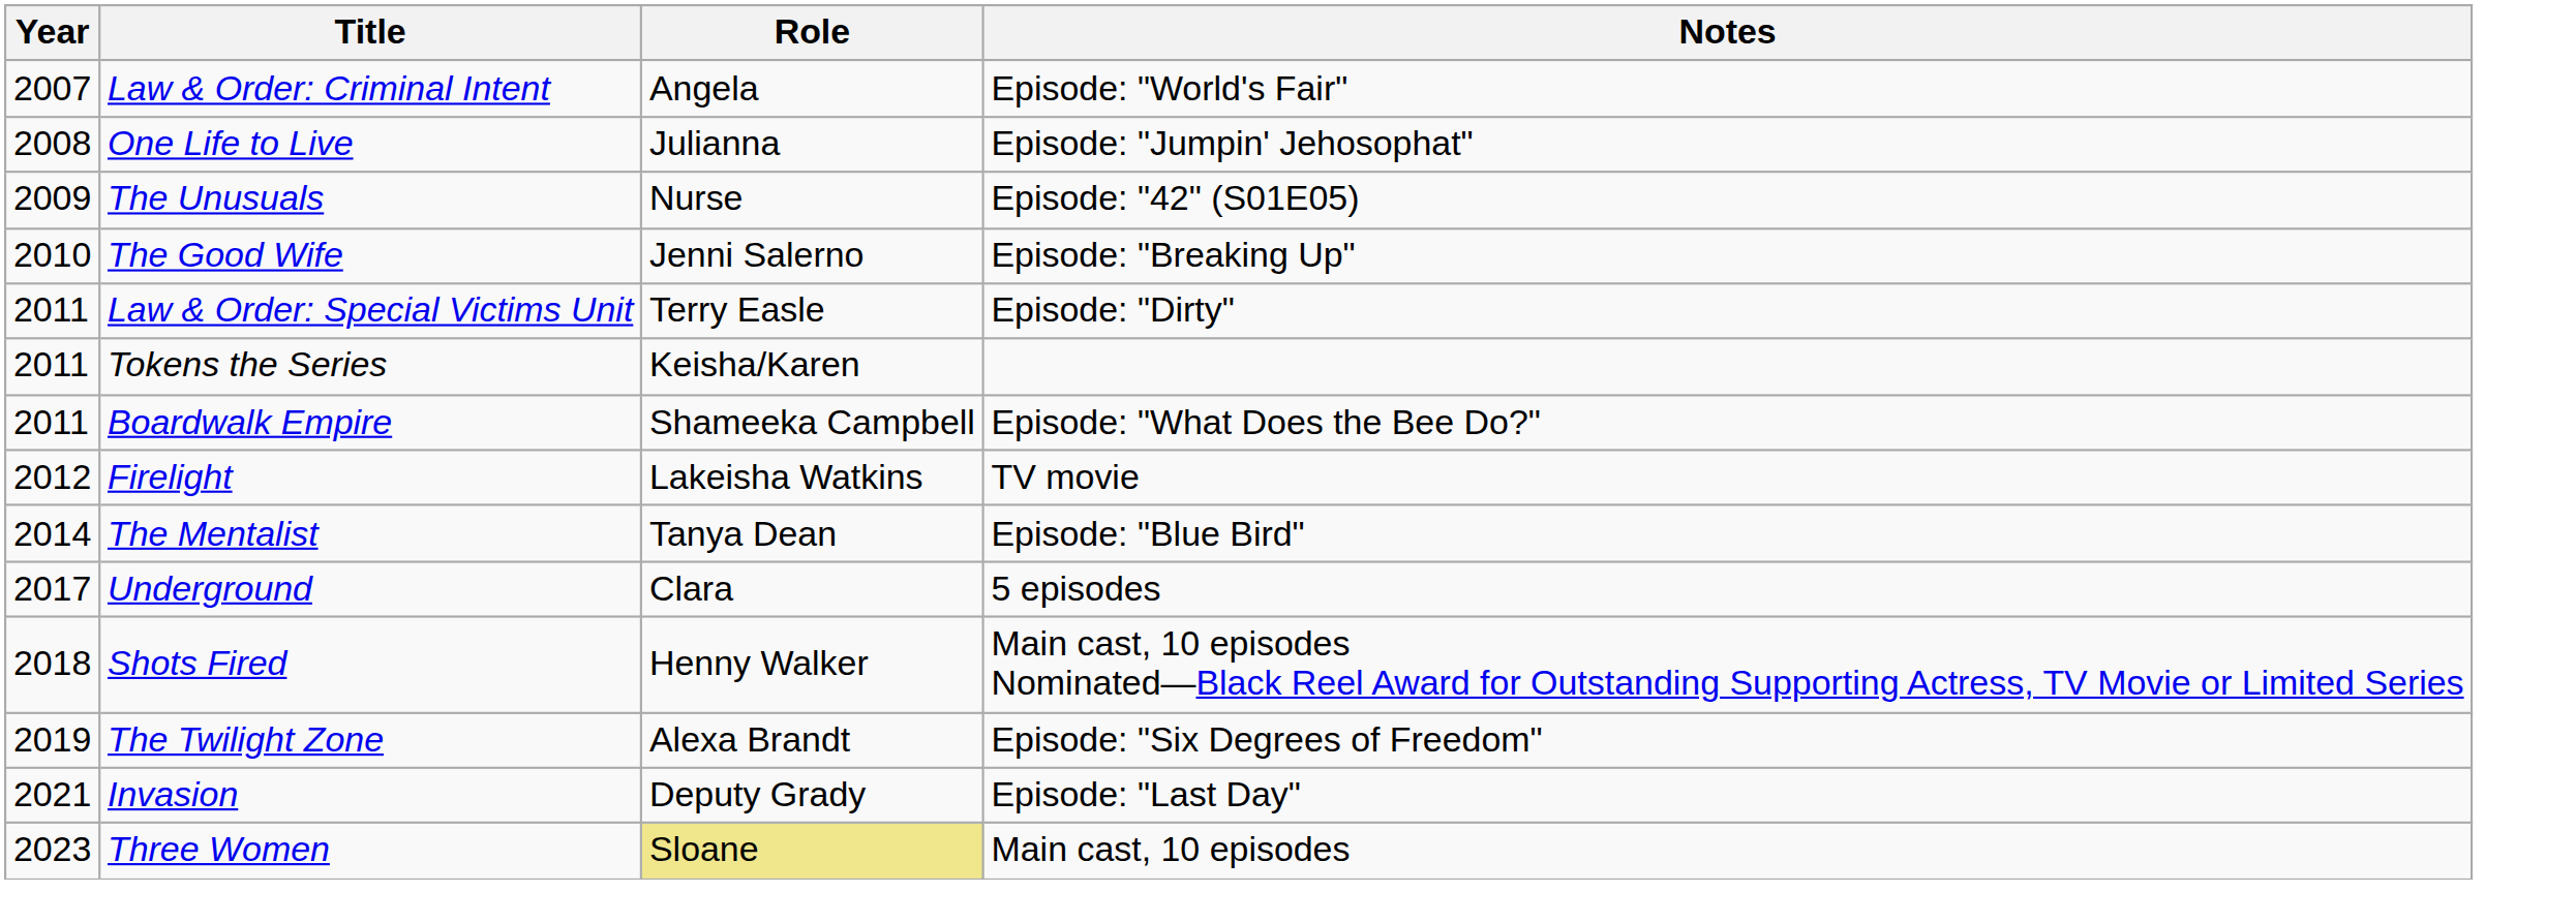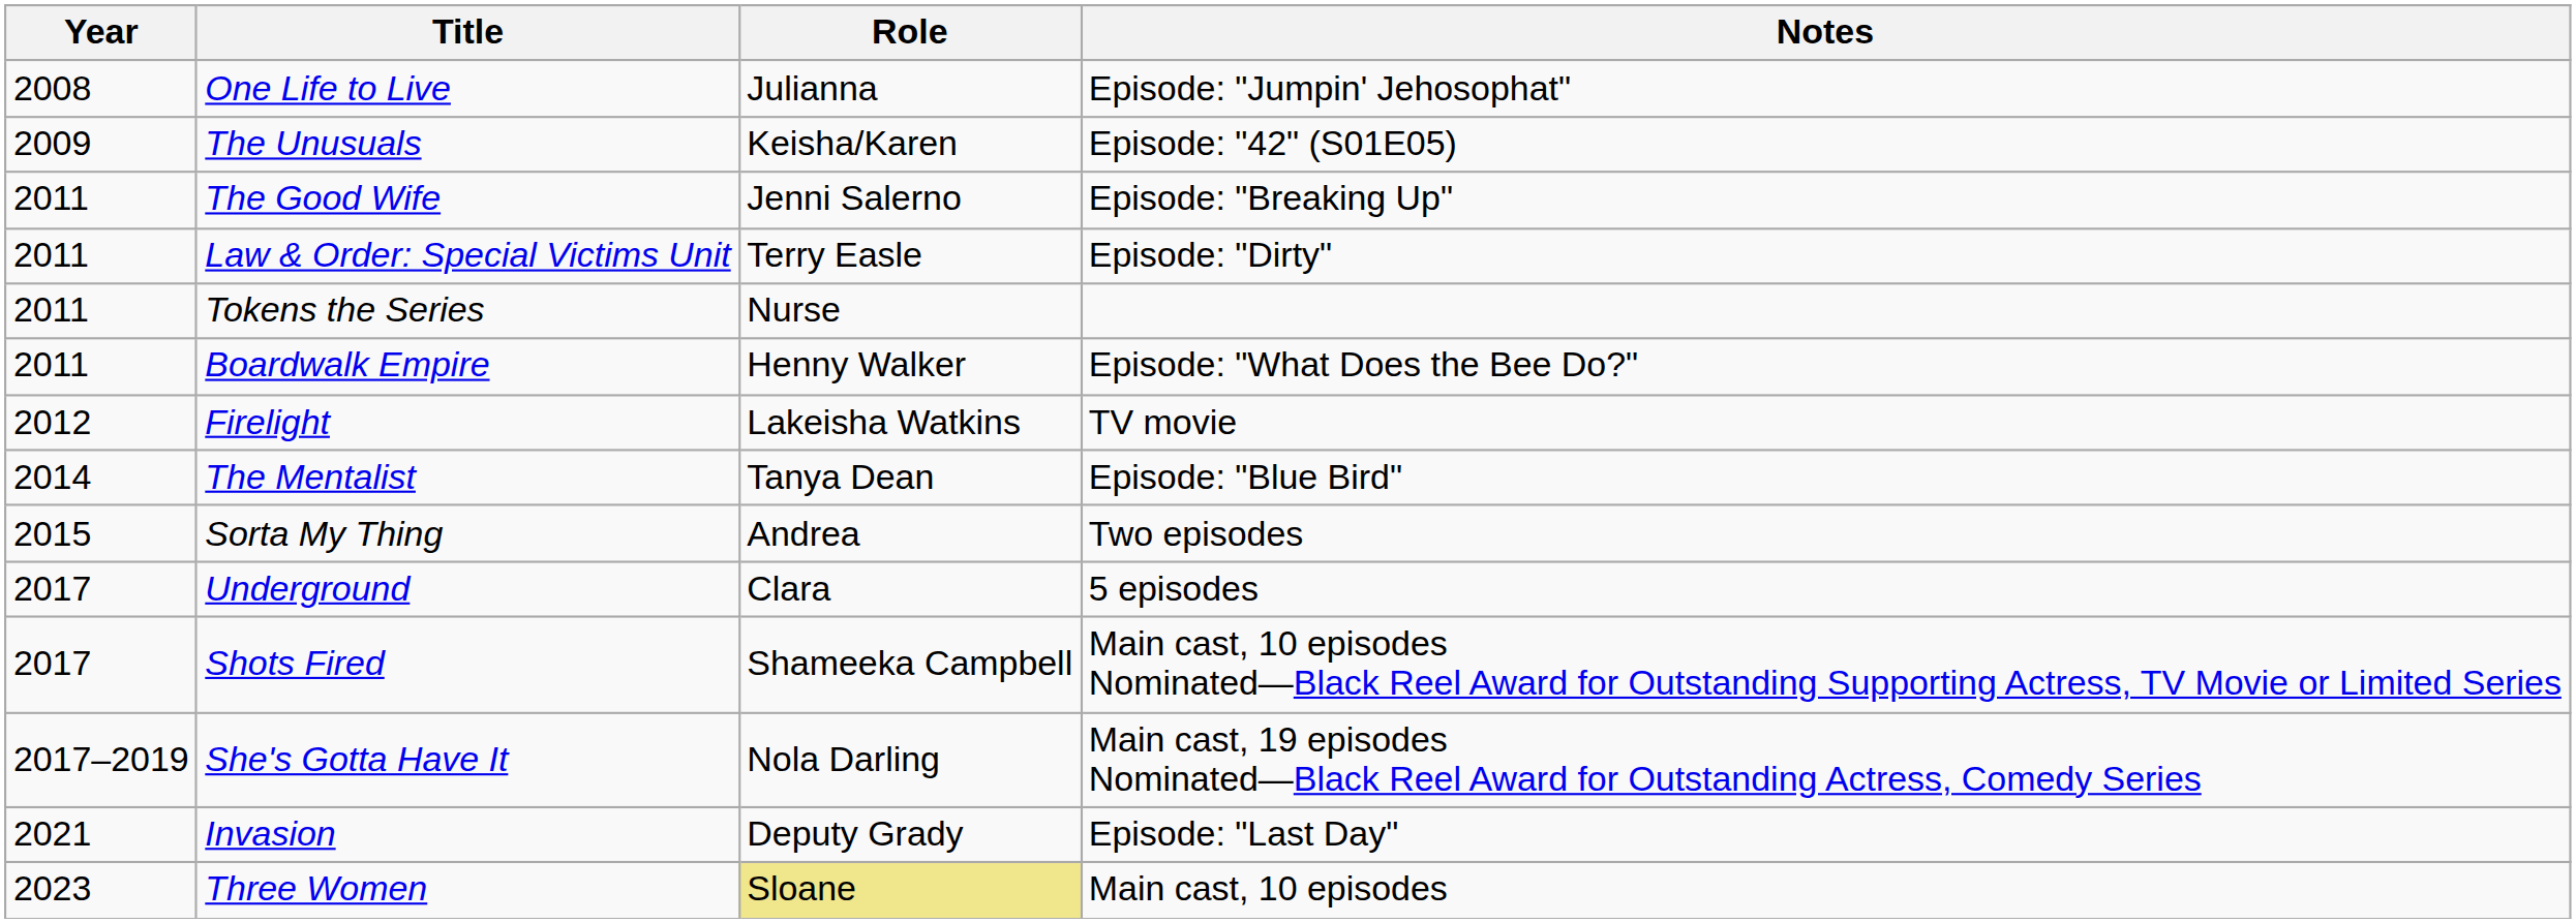 <table class="wikitable sortable">
 <tr>
 <th>Year</th>
 <th>Title</th>
 <th>Role</th>
 <th class="unsortable">Notes</th>
-</tr>
-<tr>
-<td>2007</td>
-<td><em><a href='#'>Law & Order: Criminal Intent</a></em></td>
-<td>Angela</td>
-<td>Episode: "World's Fair"</td>
 </tr>
 <tr>
 <td>2008</td>
 <td><em><a href='#'>One Life to Live</a></em></td>
 <td>Julianna</td>
 <td>Episode: "Jumpin' Jehosophat"</td>
 </tr>
 <tr>
 <td>2009</td>
 <td><em><a href='#'>The Unusuals</a></em></td>
-<td>Nurse</td>
+<td>Keisha/Karen</td>
 <td>Episode: "42" (S01E05)</td>
 </tr>
 <tr>
-<td>2010</td>
+<td>2011</td>
 <td><em><a href='#'>The Good Wife</a></em></td>
 <td>Jenni Salerno</td>
 <td>Episode: "Breaking Up"</td>
 </tr>
 <tr>
 <td>2011</td>
 <td><em><a href='#'>Law & Order: Special Victims Unit</a></em></td>
 <td>Terry Easle</td>
 <td>Episode: "Dirty"</td>
 </tr>
 <tr>
 <td>2011</td>
 <td><em>Tokens the Series</em></td>
-<td>Keisha/Karen</td>
+<td>Nurse</td>
 <td></td>
 </tr>
 <tr>
 <td>2011</td>
 <td><em><a href='#'>Boardwalk Empire</a></em></td>
-<td>Shameeka Campbell</td>
+<td>Henny Walker</td>
 <td>Episode: "What Does the Bee Do?"</td>
 </tr>
 <tr>
 <td>2012</td>
 <td><em><a href='#'>Firelight</a></em></td>
 <td>Lakeisha Watkins</td>
 <td>TV movie</td>
 </tr>
 <tr>
 <td>2014</td>
 <td><em><a href='#'>The Mentalist</a></em></td>
 <td>Tanya Dean</td>
 <td>Episode: "Blue Bird"</td>
 </tr>
 <tr>
+<td>2015</td>
+<td><em>Sorta My Thing</em></td>
+<td>Andrea</td>
+<td>Two episodes</td>
+</tr>
+<tr>
 <td>2017</td>
 <td><em><a href='#'>Underground</a></em></td>
 <td>Clara</td>
 <td>5 episodes</td>
 </tr>
 <tr>
-<td>2018</td>
+<td>2017</td>
 <td><em><a href='#'>Shots Fired</a></em></td>
-<td>Henny Walker</td>
+<td>Shameeka Campbell</td>
 <td>Main cast, 10 episodes<br>Nominated—<a href='#'>Black Reel Award for Outstanding Supporting Actress, TV Movie or Limited Series</a></td>
 </tr>
 <tr>
-<td>2019</td>
-<td><em><a href='#'>The Twilight Zone</a></em></td>
-<td>Alexa Brandt</td>
-<td>Episode: "Six Degrees of Freedom"</td>
+<td>2017–2019</td>
+<td><em><a href='#'>She's Gotta Have It</a></em></td>
+<td>Nola Darling</td>
+<td>Main cast, 19 episodes<br>Nominated—<a href='#'>Black Reel Award for Outstanding Actress, Comedy Series</a></td>
 </tr>
 <tr>
 <td>2021</td>
 <td><em><a href='#'>Invasion</a></em></td>
 <td>Deputy Grady</td>
 <td>Episode: "Last Day"</td>
 </tr>
 <tr>
 <td>2023</td>
 <td><em><a href='#'>Three Women</a></em></td>
 <td style="background: khaki;">Sloane</td>
 <td>Main cast, 10 episodes</td>
 </tr>
 </table>
